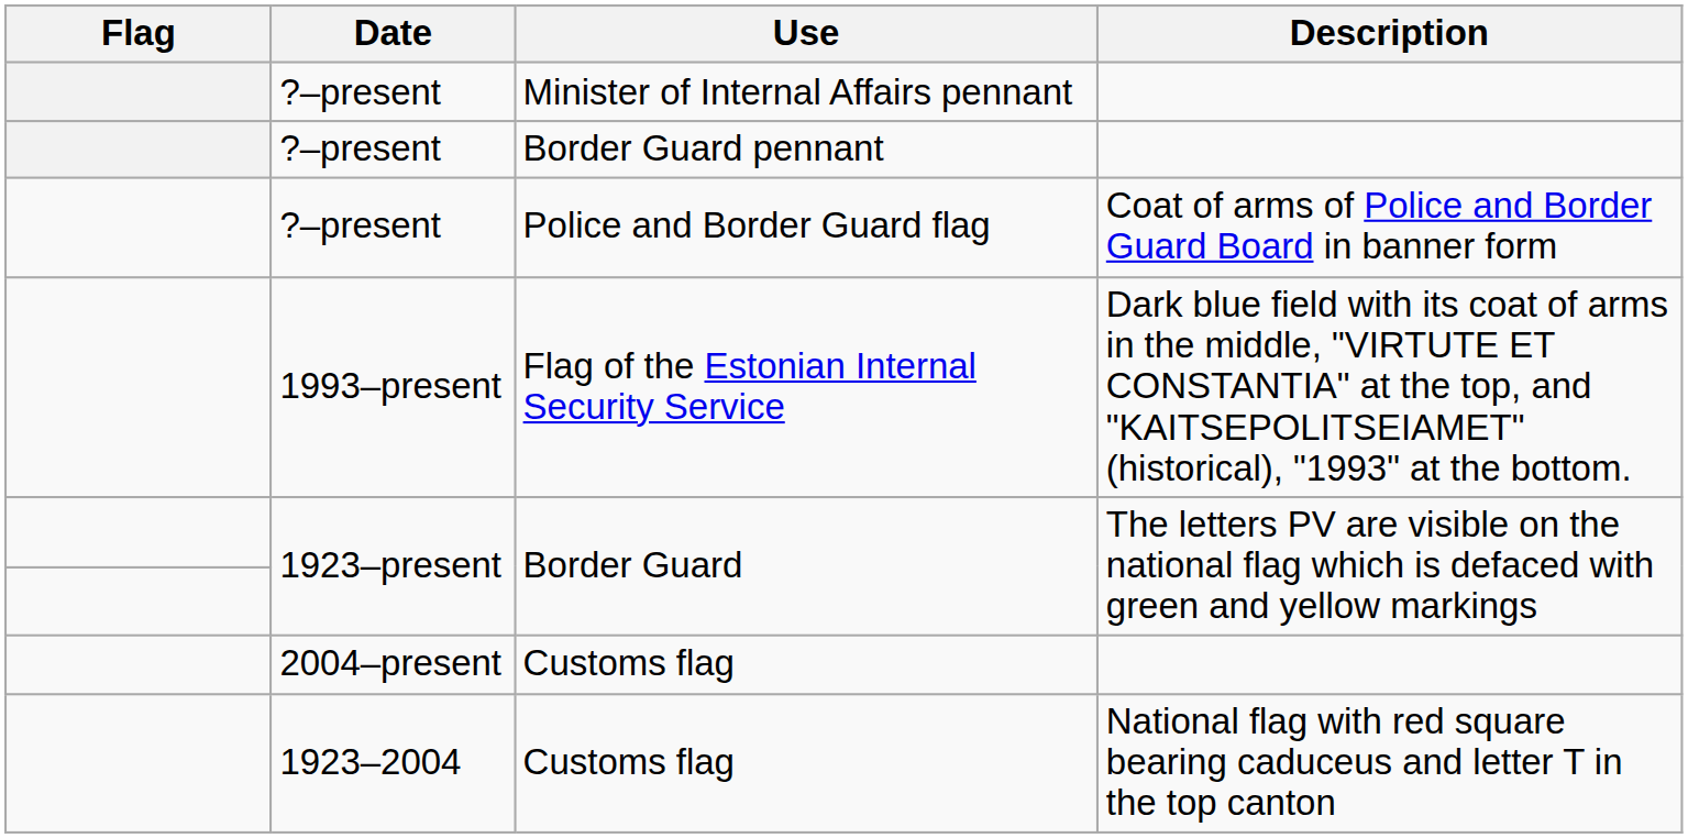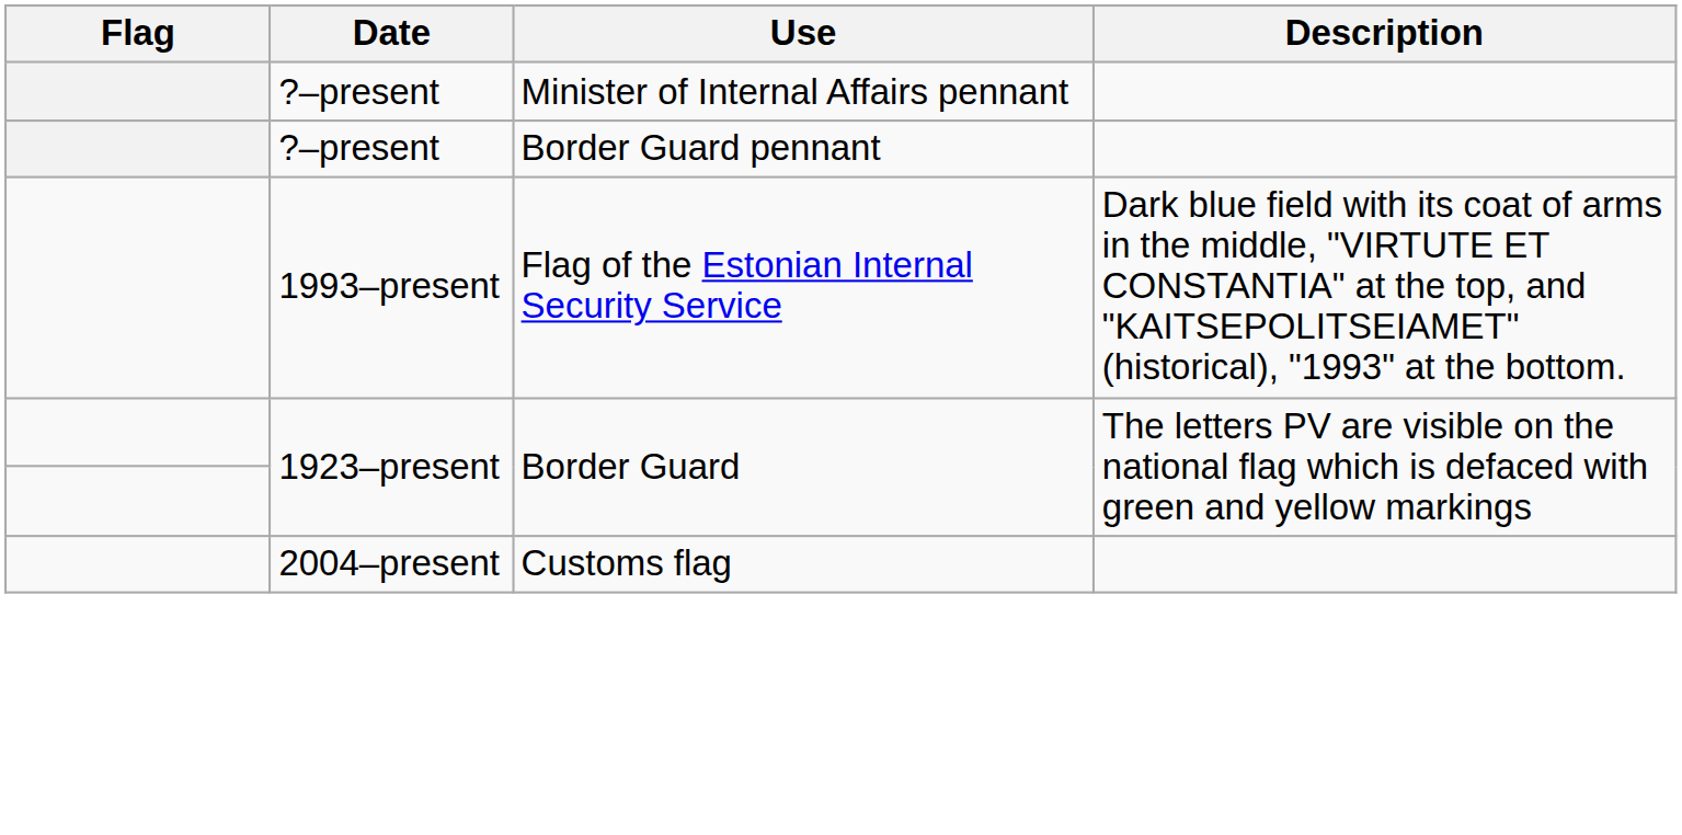 <table class="wikitable">
 <tr>
 <th style="width:110px;">Flag</th>
 <th style="width:100px;">Date</th>
 <th style="width:250px;">Use</th>
 <th style="width:250px;">Description</th>
 </tr>
 <tr>
 <th></th>
 <td>?–present</td>
 <td>Minister of Internal Affairs pennant</td>
 <td></td>
 </tr>
 <tr>
 <th></th>
 <td>?–present</td>
 <td>Border Guard pennant</td>
 <td></td>
-</tr>
-<tr>
-<td></td>
-<td>?–present</td>
-<td>Police and Border Guard flag</td>
-<td>Coat of arms of <a href='#'>Police and Border Guard Board</a> in banner form</td>
 </tr>
 <tr>
 <td></td>
 <td>1993–present</td>
 <td>Flag of the <a href='#'>Estonian Internal Security Service</a></td>
 <td>Dark blue field with its coat of arms in the middle, "VIRTUTE ET CONSTANTIA" at the top, and "KAITSEPOLITSEIAMET" (historical), "1993" at the bottom.</td>
 </tr>
 <tr>
 <td></td>
 <td rowspan="2">1923–present</td>
 <td rowspan="2">Border Guard</td>
 <td rowspan="2">The letters PV are visible on the national flag which is defaced with green and yellow markings</td>
 </tr>
 <tr>
 <td></td>
 </tr>
 <tr>
 <td></td>
 <td>2004–present</td>
 <td>Customs flag</td>
 <td></td>
 </tr>
-<tr>
-<td></td>
-<td>1923–2004</td>
-<td>Customs flag</td>
-<td>National flag with red square bearing caduceus and letter T in the top canton</td>
-</tr>
 </table>
